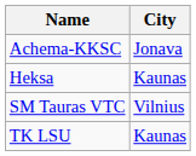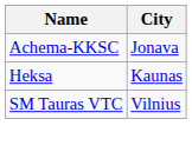 <table class="wikitable" style="font-size: 95%;">
 <tr>
 <th>Name</th>
 <th>City</th>
 </tr>
 <tr>
 <td><a href='#'>Achema-KKSC</a></td>
 <td><a href='#'>Jonava</a></td>
 </tr>
 <tr>
 <td><a href='#'>Heksa</a></td>
 <td><a href='#'>Kaunas</a></td>
 </tr>
 <tr>
 <td><a href='#'>SM Tauras VTC</a></td>
 <td><a href='#'>Vilnius</a></td>
 </tr>
-<tr>
-<td><a href='#'>TK LSU</a></td>
-<td><a href='#'>Kaunas</a></td>
-</tr>
 </table>
